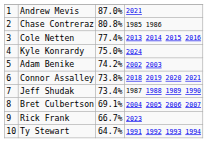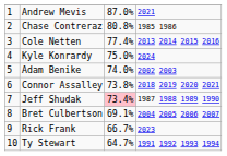 <table class="wikitable">
 <tr>
 </tr>
 <tr>
 <td>1</td>
 <td>Andrew Mevis</td>
 <td><abbr>87.0%</abbr></td>
 <td style="font-size:80%;"><a href='#'>2021</a></td>
 </tr>
 <tr>
 <td>2</td>
 <td>Chase Contreraz</td>
 <td><abbr>80.8%</abbr></td>
 <td style="font-size:80%;">1985 1986</td>
 </tr>
 <tr>
 <td>3</td>
 <td>Cole Netten</td>
 <td><abbr>77.4%</abbr></td>
 <td style="font-size:80%;"><a href='#'>2013</a> <a href='#'>2014</a> <a href='#'>2015</a> <a href='#'>2016</a></td>
 </tr>
 <tr>
 <td>4</td>
 <td>Kyle Konrardy</td>
 <td><abbr>75.0%</abbr></td>
 <td style="font-size:80%;"><a href='#'>2024</a></td>
 </tr>
 <tr>
 <td>5</td>
 <td>Adam Benike</td>
-<td><abbr>74.2%</abbr></td>
+<td><abbr>74.0%</abbr></td>
 <td style="font-size:80%;"><a href='#'>2002</a> <a href='#'>2003</a></td>
 </tr>
 <tr>
 <td>6</td>
 <td>Connor Assalley</td>
 <td><abbr>73.8%</abbr></td>
 <td style="font-size:80%;"><a href='#'>2018</a> <a href='#'>2019</a> <a href='#'>2020</a> <a href='#'>2021</a></td>
 </tr>
 <tr>
 <td>7</td>
 <td>Jeff Shudak</td>
-<td><abbr>73.4%</abbr></td>
+<td style="background: pink;"><abbr>73.4%</abbr></td>
 <td style="font-size:80%;">1987 <a href='#'>1988</a> <a href='#'>1989</a> <a href='#'>1990</a></td>
 </tr>
 <tr>
 <td>8</td>
 <td>Bret Culbertson</td>
 <td><abbr>69.1%</abbr></td>
 <td style="font-size:80%;"><a href='#'>2004</a> <a href='#'>2005</a> <a href='#'>2006</a> <a href='#'>2007</a></td>
 </tr>
 <tr>
 <td>9</td>
 <td>Rick Frank</td>
 <td><abbr>66.7%</abbr></td>
 <td style="font-size:80%;"><a href='#'>2023</a></td>
 </tr>
 <tr>
 <td>10</td>
 <td>Ty Stewart</td>
 <td><abbr>64.7%</abbr></td>
 <td style="font-size:80%;"><a href='#'>1991</a> <a href='#'>1992</a> <a href='#'>1993</a> <a href='#'>1994</a><br></td>
 </tr>
 </table>
